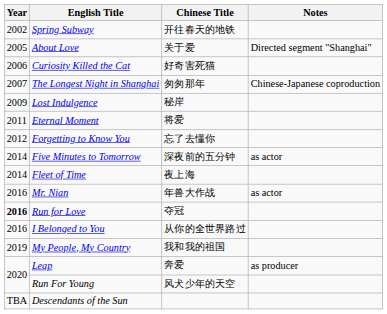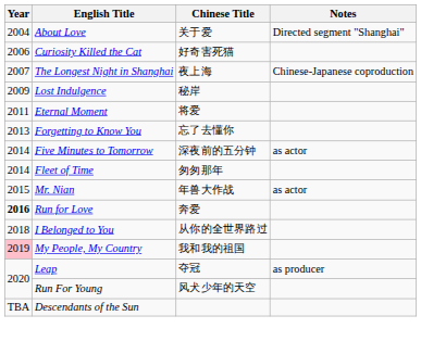 <table class="wikitable">
 <tr>
 <th>Year</th>
 <th>English Title</th>
 <th>Chinese Title</th>
 <th>Notes</th>
 </tr>
 <tr>
-<td>2002</td>
-<td><em><a href='#'>Spring Subway</a></em></td>
-<td>开往春天的地铁</td>
-<td></td>
-</tr>
-<tr>
-<td>2005</td>
+<td>2004</td>
 <td><em><a href='#'>About Love</a></em></td>
 <td>关于爱</td>
 <td>Directed segment "Shanghai"</td>
 </tr>
 <tr>
 <td>2006</td>
 <td><em><a href='#'>Curiosity Killed the Cat</a></em></td>
 <td>好奇害死猫</td>
 <td></td>
 </tr>
 <tr>
 <td>2007</td>
 <td><em><a href='#'>The Longest Night in Shanghai</a></em></td>
-<td>匆匆那年</td>
+<td>夜上海</td>
 <td>Chinese-Japanese coproduction</td>
 </tr>
 <tr>
 <td>2009</td>
 <td><em><a href='#'>Lost Indulgence</a></em></td>
 <td>秘岸</td>
 <td></td>
 </tr>
 <tr>
 <td>2011</td>
 <td><em><a href='#'>Eternal Moment</a></em></td>
 <td>将爱</td>
 <td></td>
 </tr>
 <tr>
-<td>2012</td>
+<td>2013</td>
 <td><em><a href='#'>Forgetting to Know You</a></em></td>
 <td>忘了去懂你</td>
 <td></td>
 </tr>
 <tr>
 <td>2014</td>
 <td><em><a href='#'>Five Minutes to Tomorrow</a></em></td>
 <td>深夜前的五分钟</td>
 <td>as actor</td>
 </tr>
 <tr>
 <td>2014</td>
 <td><em><a href='#'>Fleet of Time</a></em></td>
-<td>夜上海</td>
+<td>匆匆那年</td>
 <td></td>
 </tr>
 <tr>
-<td>2016</td>
+<td>2015</td>
 <td><em><a href='#'>Mr. Nian</a></em></td>
 <td>年兽大作战</td>
 <td>as actor</td>
 </tr>
 <tr>
 <td><strong>2016</strong></td>
 <td><em><a href='#'>Run for Love</a></em></td>
-<td>夺冠</td>
+<td>奔爱</td>
 <td></td>
 </tr>
 <tr>
-<td>2016</td>
+<td>2018</td>
 <td><em><a href='#'>I Belonged to You</a></em></td>
 <td>从你的全世界路过</td>
 <td></td>
 </tr>
 <tr>
-<td rowspan=1>2019</td>
+<td rowspan=1 style="background: pink;">2019</td>
 <td><em><a href='#'>My People, My Country</a></em></td>
 <td>我和我的祖国</td>
 <td></td>
 </tr>
 <tr>
 <td rowspan=2>2020</td>
 <td><em><a href='#'>Leap</a></em></td>
-<td>奔爱</td>
+<td>夺冠</td>
 <td>as producer</td>
 </tr>
 <tr>
 <td><em> Run For Young </em></td>
 <td>风犬少年的天空</td>
 <td></td>
 </tr>
 <tr>
 <td>TBA</td>
 <td><em>Descendants of the Sun</em></td>
 <td></td>
 <td></td>
 </tr>
 </table>
